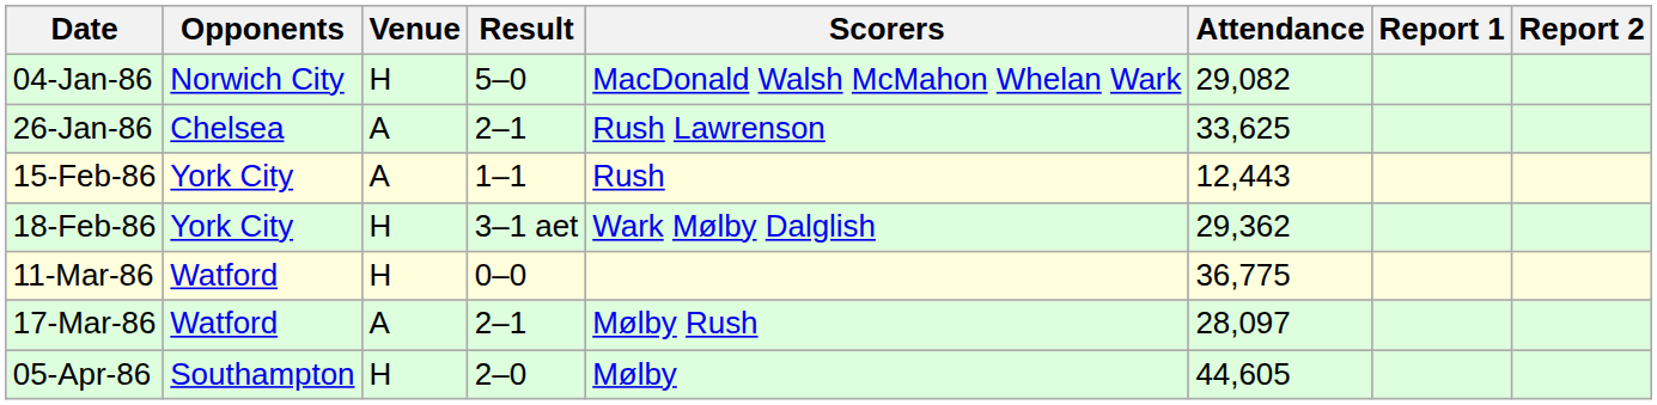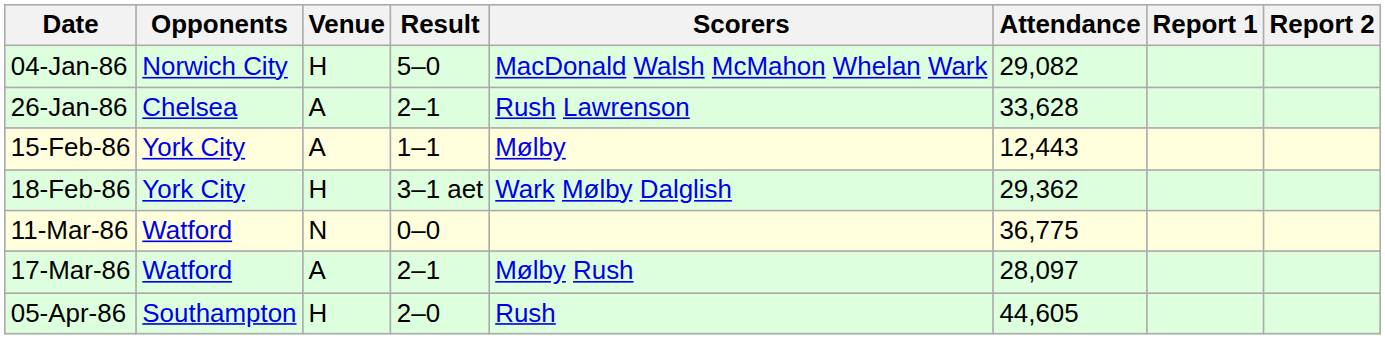 <table class=wikitable>
 <tr>
 <th>Date</th>
 <th>Opponents</th>
 <th>Venue</th>
 <th>Result</th>
 <th>Scorers</th>
 <th>Attendance</th>
 <th>Report 1</th>
 <th>Report 2</th>
 </tr>
 <tr bgcolor="#ddffdd">
 <td>04-Jan-86</td>
 <td><a href='#'>Norwich City</a></td>
 <td>H</td>
 <td>5–0</td>
 <td><a href='#'>MacDonald</a>  <a href='#'>Walsh</a>  <a href='#'>McMahon</a>  <a href='#'>Whelan</a>  <a href='#'>Wark</a> </td>
 <td>29,082</td>
 <td></td>
 <td></td>
 </tr>
 <tr bgcolor="#ddffdd">
 <td>26-Jan-86</td>
 <td><a href='#'>Chelsea</a></td>
 <td>A</td>
 <td>2–1</td>
 <td><a href='#'>Rush</a>  <a href='#'>Lawrenson</a>  </td>
-<td>33,625</td>
+<td>33,628</td>
 <td></td>
 <td></td>
 </tr>
 <tr bgcolor="#ffffdd">
 <td>15-Feb-86</td>
 <td><a href='#'>York City</a></td>
 <td>A</td>
 <td>1–1</td>
-<td><a href='#'>Rush</a> </td>
+<td><a href='#'>Mølby</a> </td>
 <td>12,443</td>
 <td></td>
 <td></td>
 </tr>
 <tr bgcolor="#ddffdd">
 <td>18-Feb-86</td>
 <td><a href='#'>York City</a></td>
 <td>H</td>
 <td>3–1 aet</td>
 <td><a href='#'>Wark</a>  <a href='#'>Mølby</a>  <a href='#'>Dalglish</a> </td>
 <td>29,362</td>
 <td></td>
 <td></td>
 </tr>
 <tr bgcolor="#ffffdd">
 <td>11-Mar-86</td>
 <td><a href='#'>Watford</a></td>
-<td>H</td>
+<td>N</td>
 <td>0–0</td>
 <td></td>
 <td>36,775</td>
 <td></td>
 <td></td>
 </tr>
 <tr bgcolor="#ddffdd">
 <td>17-Mar-86</td>
 <td><a href='#'>Watford</a></td>
 <td>A</td>
 <td>2–1</td>
 <td><a href='#'>Mølby</a>  <a href='#'>Rush</a> </td>
 <td>28,097</td>
 <td></td>
 <td></td>
 </tr>
 <tr bgcolor="#ddffdd">
 <td>05-Apr-86</td>
 <td><a href='#'>Southampton</a></td>
 <td>H</td>
 <td>2–0</td>
-<td><a href='#'>Mølby</a> </td>
+<td><a href='#'>Rush</a> </td>
 <td>44,605</td>
 <td></td>
 <td></td>
 </tr>
 </table>
